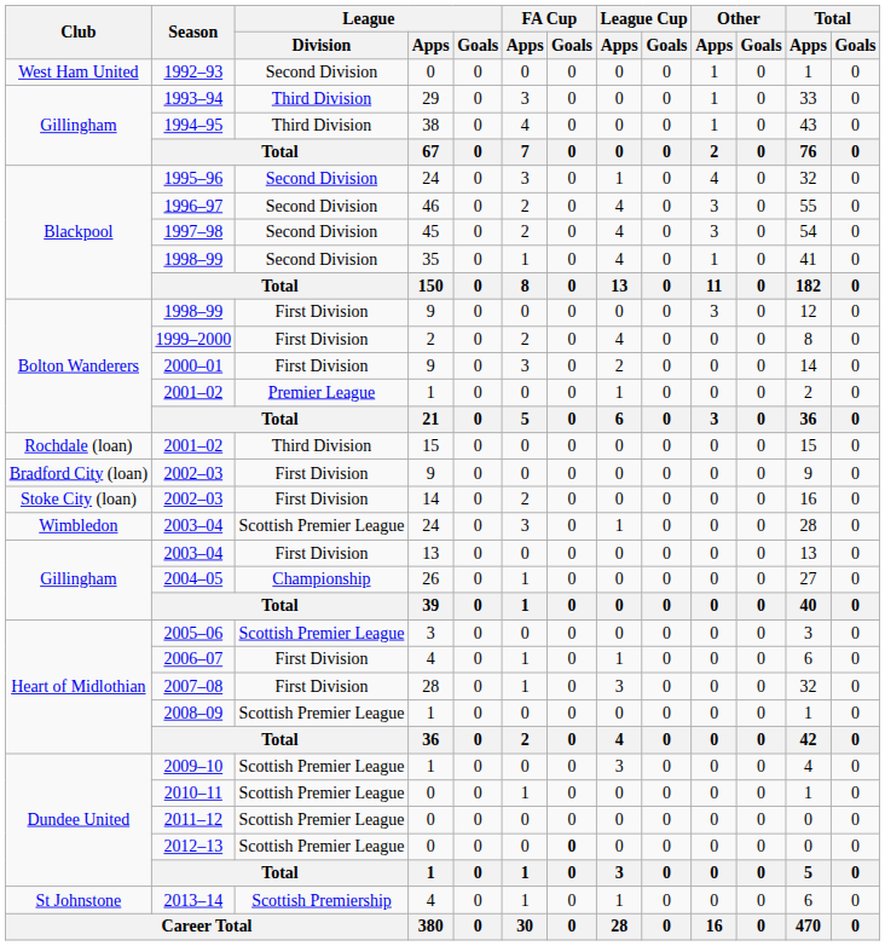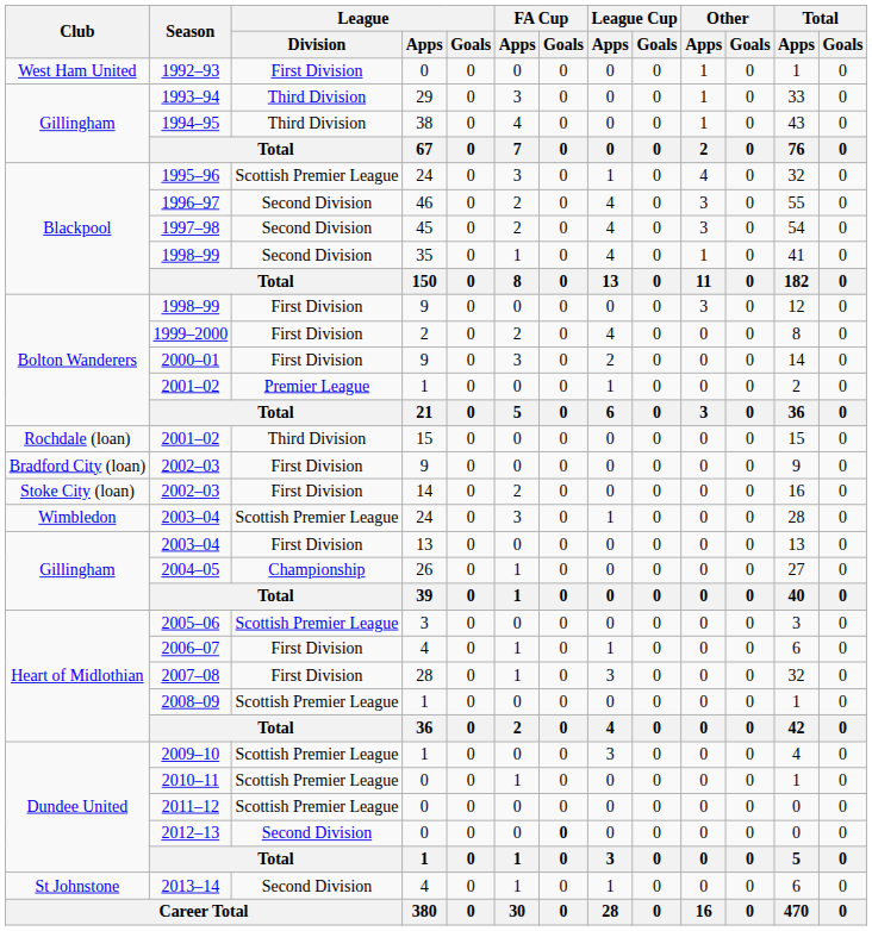 <table class="wikitable" style="text-align: center;">
 <tr>
 <th rowspan="2">Club</th>
 <th rowspan="2">Season</th>
 <th colspan="3">League</th>
 <th colspan="2">FA Cup</th>
 <th colspan="2">League Cup</th>
 <th colspan="2">Other</th>
 <th colspan="2">Total</th>
 </tr>
 <tr>
 <th>Division</th>
 <th>Apps</th>
 <th>Goals</th>
 <th>Apps</th>
 <th>Goals</th>
 <th>Apps</th>
 <th>Goals</th>
 <th>Apps</th>
 <th>Goals</th>
 <th>Apps</th>
 <th>Goals</th>
 </tr>
 <tr>
 <td><a href='#'>West Ham United</a></td>
 <td><a href='#'>1992–93</a></td>
-<td>Second Division</td>
+<td><a href='#'>First Division</a></td>
 <td>0</td>
 <td>0</td>
 <td>0</td>
 <td>0</td>
 <td>0</td>
 <td>0</td>
 <td>1</td>
 <td>0</td>
 <td>1</td>
 <td>0</td>
 </tr>
 <tr>
 <td rowspan=3><a href='#'>Gillingham</a></td>
 <td><a href='#'>1993–94</a></td>
 <td><a href='#'>Third Division</a></td>
 <td>29</td>
 <td>0</td>
 <td>3</td>
 <td>0</td>
 <td>0</td>
 <td>0</td>
 <td>1</td>
 <td>0</td>
 <td>33</td>
 <td>0</td>
 </tr>
 <tr>
 <td><a href='#'>1994–95</a></td>
 <td>Third Division</td>
 <td>38</td>
 <td>0</td>
 <td>4</td>
 <td>0</td>
 <td>0</td>
 <td>0</td>
 <td>1</td>
 <td>0</td>
 <td>43</td>
 <td>0</td>
 </tr>
 <tr>
 <th colspan=2>Total</th>
 <th>67</th>
 <th>0</th>
 <th>7</th>
 <th>0</th>
 <th>0</th>
 <th>0</th>
 <th>2</th>
 <th>0</th>
 <th>76</th>
 <th>0</th>
 </tr>
 <tr>
 <td rowspan=5><a href='#'>Blackpool</a></td>
 <td><a href='#'>1995–96</a></td>
-<td><a href='#'>Second Division</a></td>
+<td>Scottish Premier League</td>
 <td>24</td>
 <td>0</td>
 <td>3</td>
 <td>0</td>
 <td>1</td>
 <td>0</td>
 <td>4</td>
 <td>0</td>
 <td>32</td>
 <td>0</td>
 </tr>
 <tr>
 <td><a href='#'>1996–97</a></td>
 <td>Second Division</td>
 <td>46</td>
 <td>0</td>
 <td>2</td>
 <td>0</td>
 <td>4</td>
 <td>0</td>
 <td>3</td>
 <td>0</td>
 <td>55</td>
 <td>0</td>
 </tr>
 <tr>
 <td><a href='#'>1997–98</a></td>
 <td>Second Division</td>
 <td>45</td>
 <td>0</td>
 <td>2</td>
 <td>0</td>
 <td>4</td>
 <td>0</td>
 <td>3</td>
 <td>0</td>
 <td>54</td>
 <td>0</td>
 </tr>
 <tr>
 <td><a href='#'>1998–99</a></td>
 <td>Second Division</td>
 <td>35</td>
 <td>0</td>
 <td>1</td>
 <td>0</td>
 <td>4</td>
 <td>0</td>
 <td>1</td>
 <td>0</td>
 <td>41</td>
 <td>0</td>
 </tr>
 <tr>
 <th colspan=2>Total</th>
 <th>150</th>
 <th>0</th>
 <th>8</th>
 <th>0</th>
 <th>13</th>
 <th>0</th>
 <th>11</th>
 <th>0</th>
 <th>182</th>
 <th>0</th>
 </tr>
 <tr>
 <td rowspan=5><a href='#'>Bolton Wanderers</a></td>
 <td><a href='#'>1998–99</a></td>
 <td>First Division</td>
 <td>9</td>
 <td>0</td>
 <td>0</td>
 <td>0</td>
 <td>0</td>
 <td>0</td>
 <td>3</td>
 <td>0</td>
 <td>12</td>
 <td>0</td>
 </tr>
 <tr>
 <td><a href='#'>1999–2000</a></td>
 <td>First Division</td>
 <td>2</td>
 <td>0</td>
 <td>2</td>
 <td>0</td>
 <td>4</td>
 <td>0</td>
 <td>0</td>
 <td>0</td>
 <td>8</td>
 <td>0</td>
 </tr>
 <tr>
 <td><a href='#'>2000–01</a></td>
 <td>First Division</td>
 <td>9</td>
 <td>0</td>
 <td>3</td>
 <td>0</td>
 <td>2</td>
 <td>0</td>
 <td>0</td>
 <td>0</td>
 <td>14</td>
 <td>0</td>
 </tr>
 <tr>
 <td><a href='#'>2001–02</a></td>
 <td><a href='#'>Premier League</a></td>
 <td>1</td>
 <td>0</td>
 <td>0</td>
 <td>0</td>
 <td>1</td>
 <td>0</td>
 <td>0</td>
 <td>0</td>
 <td>2</td>
 <td>0</td>
 </tr>
 <tr>
 <th colspan=2>Total</th>
 <th>21</th>
 <th>0</th>
 <th>5</th>
 <th>0</th>
 <th>6</th>
 <th>0</th>
 <th>3</th>
 <th>0</th>
 <th>36</th>
 <th>0</th>
 </tr>
 <tr>
 <td><a href='#'>Rochdale</a> (loan)</td>
 <td><a href='#'>2001–02</a></td>
 <td>Third Division</td>
 <td>15</td>
 <td>0</td>
 <td>0</td>
 <td>0</td>
 <td>0</td>
 <td>0</td>
 <td>0</td>
 <td>0</td>
 <td>15</td>
 <td>0</td>
 </tr>
 <tr>
 <td><a href='#'>Bradford City</a> (loan)</td>
 <td><a href='#'>2002–03</a></td>
 <td>First Division</td>
 <td>9</td>
 <td>0</td>
 <td>0</td>
 <td>0</td>
 <td>0</td>
 <td>0</td>
 <td>0</td>
 <td>0</td>
 <td>9</td>
 <td>0</td>
 </tr>
 <tr>
 <td><a href='#'>Stoke City</a> (loan)</td>
 <td><a href='#'>2002–03</a></td>
 <td>First Division</td>
 <td>14</td>
 <td>0</td>
 <td>2</td>
 <td>0</td>
 <td>0</td>
 <td>0</td>
 <td>0</td>
 <td>0</td>
 <td>16</td>
 <td>0</td>
 </tr>
 <tr>
 <td><a href='#'>Wimbledon</a></td>
 <td><a href='#'>2003–04</a></td>
 <td>Scottish Premier League</td>
 <td>24</td>
 <td>0</td>
 <td>3</td>
 <td>0</td>
 <td>1</td>
 <td>0</td>
 <td>0</td>
 <td>0</td>
 <td>28</td>
 <td>0</td>
 </tr>
 <tr>
 <td rowspan=3><a href='#'>Gillingham</a></td>
 <td><a href='#'>2003–04</a></td>
 <td>First Division</td>
 <td>13</td>
 <td>0</td>
 <td>0</td>
 <td>0</td>
 <td>0</td>
 <td>0</td>
 <td>0</td>
 <td>0</td>
 <td>13</td>
 <td>0</td>
 </tr>
 <tr>
 <td><a href='#'>2004–05</a></td>
 <td><a href='#'>Championship</a></td>
 <td>26</td>
 <td>0</td>
 <td>1</td>
 <td>0</td>
 <td>0</td>
 <td>0</td>
 <td>0</td>
 <td>0</td>
 <td>27</td>
 <td>0</td>
 </tr>
 <tr>
 <th colspan=2>Total</th>
 <th>39</th>
 <th>0</th>
 <th>1</th>
 <th>0</th>
 <th>0</th>
 <th>0</th>
 <th>0</th>
 <th>0</th>
 <th>40</th>
 <th>0</th>
 </tr>
 <tr>
 <td rowspan=5><a href='#'>Heart of Midlothian</a></td>
 <td><a href='#'>2005–06</a></td>
 <td><a href='#'>Scottish Premier League</a></td>
 <td>3</td>
 <td>0</td>
 <td>0</td>
 <td>0</td>
 <td>0</td>
 <td>0</td>
 <td>0</td>
 <td>0</td>
 <td>3</td>
 <td>0</td>
 </tr>
 <tr>
 <td><a href='#'>2006–07</a></td>
 <td>First Division</td>
 <td>4</td>
 <td>0</td>
 <td>1</td>
 <td>0</td>
 <td>1</td>
 <td>0</td>
 <td>0</td>
 <td>0</td>
 <td>6</td>
 <td>0</td>
 </tr>
 <tr>
 <td><a href='#'>2007–08</a></td>
 <td>First Division</td>
 <td>28</td>
 <td>0</td>
 <td>1</td>
 <td>0</td>
 <td>3</td>
 <td>0</td>
 <td>0</td>
 <td>0</td>
 <td>32</td>
 <td>0</td>
 </tr>
 <tr>
 <td><a href='#'>2008–09</a></td>
 <td>Scottish Premier League</td>
 <td>1</td>
 <td>0</td>
 <td>0</td>
 <td>0</td>
 <td>0</td>
 <td>0</td>
 <td>0</td>
 <td>0</td>
 <td>1</td>
 <td>0</td>
 </tr>
 <tr>
 <th colspan=2>Total</th>
 <th>36</th>
 <th>0</th>
 <th>2</th>
 <th>0</th>
 <th>4</th>
 <th>0</th>
 <th>0</th>
 <th>0</th>
 <th>42</th>
 <th>0</th>
 </tr>
 <tr>
 <td rowspan=5><a href='#'>Dundee United</a></td>
 <td><a href='#'>2009–10</a></td>
 <td>Scottish Premier League</td>
 <td>1</td>
 <td>0</td>
 <td>0</td>
 <td>0</td>
 <td>3</td>
 <td>0</td>
 <td>0</td>
 <td>0</td>
 <td>4</td>
 <td>0</td>
 </tr>
 <tr>
 <td><a href='#'>2010–11</a></td>
 <td>Scottish Premier League</td>
 <td>0</td>
 <td>0</td>
 <td>1</td>
 <td>0</td>
 <td>0</td>
 <td>0</td>
 <td>0</td>
 <td>0</td>
 <td>1</td>
 <td>0</td>
 </tr>
 <tr>
 <td><a href='#'>2011–12</a></td>
 <td>Scottish Premier League</td>
 <td>0</td>
 <td>0</td>
 <td>0</td>
 <td>0</td>
 <td>0</td>
 <td>0</td>
 <td>0</td>
 <td>0</td>
 <td>0</td>
 <td>0</td>
 </tr>
 <tr>
 <td><a href='#'>2012–13</a></td>
-<td>Scottish Premier League</td>
+<td><a href='#'>Second Division</a></td>
 <td>0</td>
 <td>0</td>
 <td>0</td>
 <td><strong>0</strong></td>
 <td>0</td>
 <td>0</td>
 <td>0</td>
 <td>0</td>
 <td>0</td>
 <td>0</td>
 </tr>
 <tr>
 <th colspan=2>Total</th>
 <th>1</th>
 <th>0</th>
 <th>1</th>
 <th>0</th>
 <th>3</th>
 <th>0</th>
 <th>0</th>
 <th>0</th>
 <th>5</th>
 <th>0</th>
 </tr>
 <tr>
 <td><a href='#'>St Johnstone</a></td>
 <td><a href='#'>2013–14</a></td>
-<td><a href='#'>Scottish Premiership</a></td>
+<td>Second Division</td>
 <td>4</td>
 <td>0</td>
 <td>1</td>
 <td>0</td>
 <td>1</td>
 <td>0</td>
 <td>0</td>
 <td>0</td>
 <td>6</td>
 <td>0</td>
 </tr>
 <tr>
 <th colspan="3">Career Total</th>
 <th>380</th>
 <th>0</th>
 <th>30</th>
 <th>0</th>
 <th>28</th>
 <th>0</th>
 <th>16</th>
 <th>0</th>
 <th>470</th>
 <th>0</th>
 </tr>
 </table>
